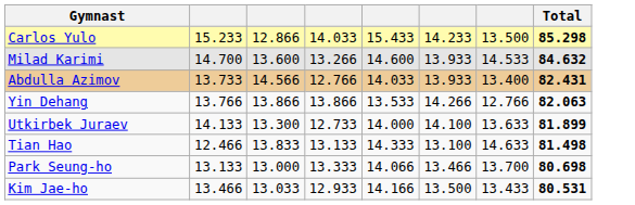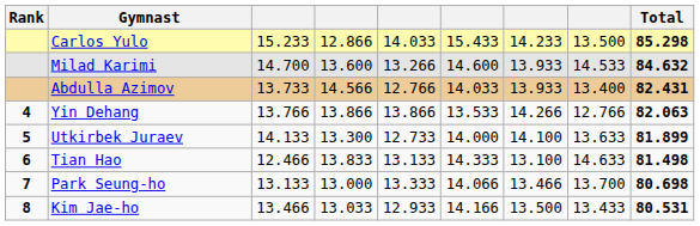 <table class="wikitable sortable" style="text-align:center; font-size:100%">
 <tr>
+<th scope="col" style="width:15px;">Rank</th>
 <th scope="col" style="width:175px;">Gymnast</th>
 <th scope="col" style="width:50px;"></th>
 <th scope="col" style="width:50px;"></th>
 <th scope="col" style="width:50px;"></th>
 <th scope="col" style="width:50px;"></th>
 <th scope="col" style="width:50px;"></th>
 <th scope="col" style="width:50px;"></th>
 <th scope="col" style="width:50px;">Total</th>
 </tr>
 <tr style="background:#fffcaf;">
+<td style="text-align:center" scope="row"><strong></strong></td>
 <td style="text-align:left;"> <a href='#'>Carlos Yulo</a></td>
 <td>15.233</td>
 <td>12.866</td>
 <td>14.033</td>
 <td>15.433</td>
 <td>14.233</td>
 <td>13.500</td>
 <td><strong>85.298</strong></td>
 </tr>
 <tr style="background:#e5e5e5;">
+<td style="text-align:center" scope="row"><strong></strong></td>
 <td style="text-align:left;"> <a href='#'>Milad Karimi</a></td>
 <td>14.700</td>
 <td>13.600</td>
 <td>13.266</td>
 <td>14.600</td>
 <td>13.933</td>
 <td>14.533</td>
 <td><strong>84.632</strong></td>
 </tr>
 <tr style="background:#ec9;">
+<td style="text-align:center" scope="row"><strong></strong></td>
 <td style="text-align:left;"> <a href='#'>Abdulla Azimov</a></td>
 <td>13.733</td>
 <td>14.566</td>
 <td>12.766</td>
 <td>14.033</td>
 <td>13.933</td>
 <td>13.400</td>
 <td><strong>82.431</strong></td>
 </tr>
 <tr>
+<td scope="row" style="text-align:center;"><strong>4</strong></td>
 <td style="text-align:left;"> <a href='#'>Yin Dehang</a></td>
 <td>13.766</td>
 <td>13.866</td>
 <td>13.866</td>
 <td>13.533</td>
 <td>14.266</td>
 <td>12.766</td>
 <td><strong>82.063</strong></td>
 </tr>
 <tr>
+<td scope="row" style="text-align:center;"><strong>5</strong></td>
 <td style="text-align:left;"> <a href='#'>Utkirbek Juraev</a></td>
 <td>14.133</td>
 <td>13.300</td>
 <td>12.733</td>
 <td>14.000</td>
 <td>14.100</td>
 <td>13.633</td>
 <td><strong>81.899</strong></td>
 </tr>
 <tr>
+<td scope="row" style="text-align:center;"><strong>6</strong></td>
 <td style="text-align:left;"> <a href='#'>Tian Hao</a></td>
 <td>12.466</td>
 <td>13.833</td>
 <td>13.133</td>
 <td>14.333</td>
 <td>13.100</td>
 <td>14.633</td>
 <td><strong>81.498</strong></td>
 </tr>
 <tr>
+<td scope="row" style="text-align:center;"><strong>7</strong></td>
 <td style="text-align:left;"> <a href='#'>Park Seung-ho</a></td>
 <td>13.133</td>
 <td>13.000</td>
 <td>13.333</td>
 <td>14.066</td>
 <td>13.466</td>
 <td>13.700</td>
 <td><strong>80.698</strong></td>
 </tr>
 <tr>
+<td scope="row" style="text-align:center;"><strong>8</strong></td>
 <td style="text-align:left;"> <a href='#'>Kim Jae-ho</a></td>
 <td>13.466</td>
 <td>13.033</td>
 <td>12.933</td>
 <td>14.166</td>
 <td>13.500</td>
 <td>13.433</td>
 <td><strong>80.531</strong></td>
 </tr>
 </table>
